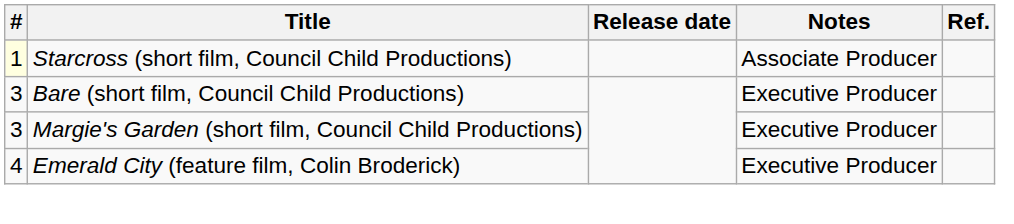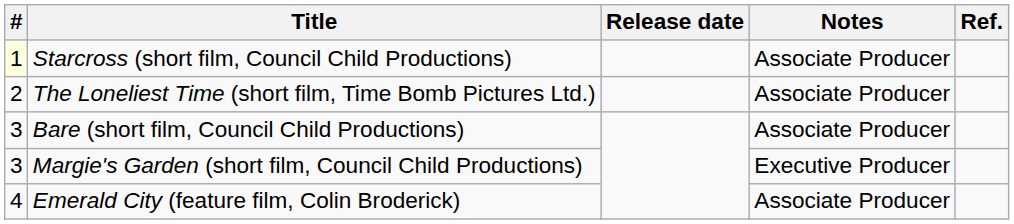 <table class="wikitable sortable">
 <tr>
 <th>#</th>
 <th>Title</th>
 <th>Release date</th>
 <th>Notes</th>
 <th>Ref.</th>
 </tr>
 <tr>
 <td align="center" style="background: lightyellow;">1</td>
 <td><em>Starcross</em> (short film, Council Child Productions)</td>
 <td></td>
 <td>Associate Producer</td>
 <td></td>
 </tr>
 <tr>
+<td align="center">2</td>
+<td><em>The Loneliest Time</em> (short film, Time Bomb Pictures Ltd.)</td>
+<td></td>
+<td>Associate Producer</td>
+<td></td>
+</tr>
+<tr>
 <td align="center">3</td>
 <td><em>Bare</em> (short film, Council Child Productions)</td>
 <td rowspan=3></td>
-<td>Executive Producer</td>
+<td>Associate Producer</td>
 <td></td>
 </tr>
 <tr>
 <td align="center">3</td>
 <td><em>Margie's Garden</em> (short film, Council Child Productions)</td>
 <td>Executive Producer</td>
 <td></td>
 </tr>
 <tr>
 <td align="center">4</td>
 <td><em>Emerald City</em> (feature film, Colin Broderick)</td>
-<td>Executive Producer</td>
+<td>Associate Producer</td>
 <td></td>
 </tr>
 </table>
